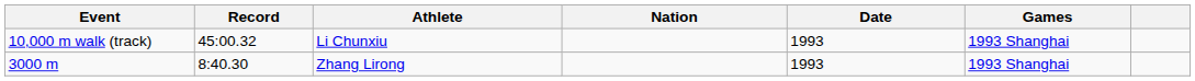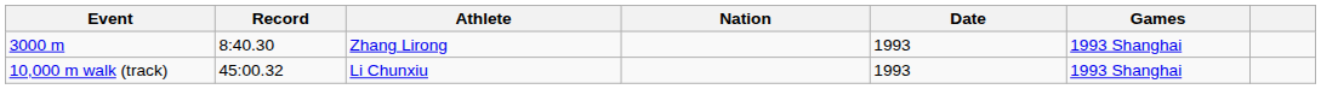 <table class="wikitable" style="font-size:95%; width: 95%;">
 <tr>
 <th width=16%>Event</th>
 <th width=10%>Record</th>
 <th width=21%>Athlete</th>
 <th width=19%>Nation</th>
 <th width=15%>Date</th>
 <th width=14%>Games</th>
 <th width=5%></th>
 </tr>
 <tr>
+<td><a href='#'>3000 m</a></td>
+<td>8:40.30</td>
+<td><a href='#'>Zhang Lirong</a></td>
+<td></td>
+<td>1993</td>
+<td><a href='#'>1993 Shanghai</a></td>
+<td></td>
+</tr>
+<tr>
 <td><a href='#'>10,000 m walk</a> (track)</td>
 <td>45:00.32</td>
 <td><a href='#'>Li Chunxiu</a></td>
 <td></td>
 <td>1993</td>
 <td><a href='#'>1993 Shanghai</a></td>
 <td></td>
 </tr>
-<tr>
-<td><a href='#'>3000 m</a></td>
-<td>8:40.30</td>
-<td><a href='#'>Zhang Lirong</a></td>
-<td></td>
-<td>1993</td>
-<td><a href='#'>1993 Shanghai</a></td>
-<td></td>
-</tr>
 </table>
